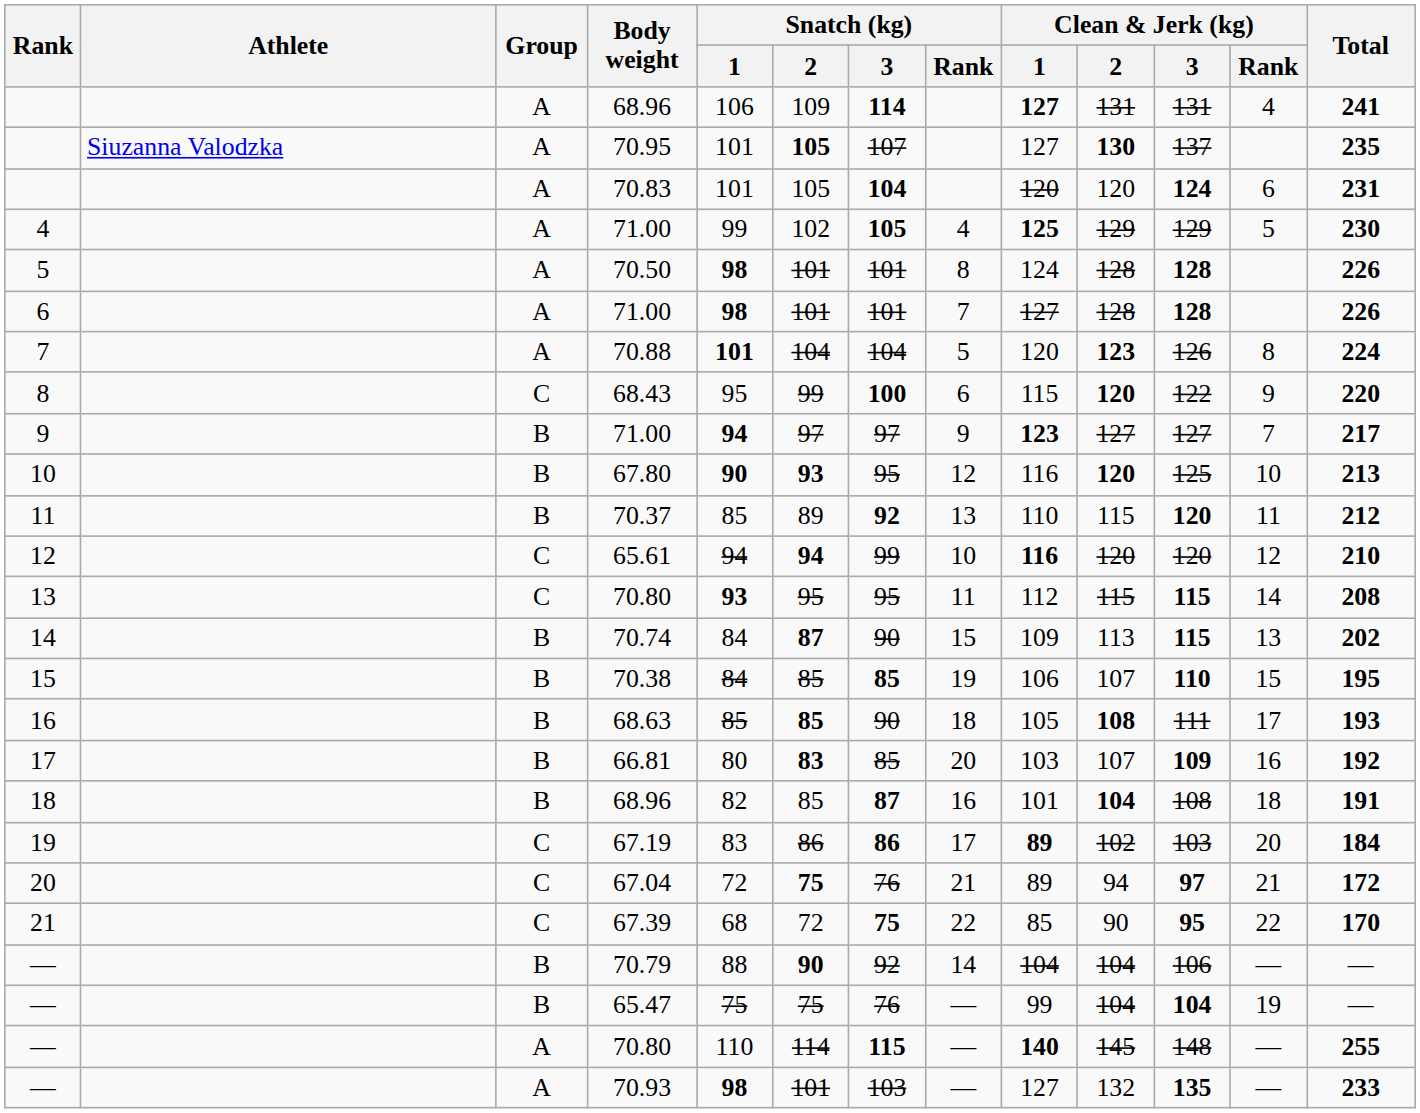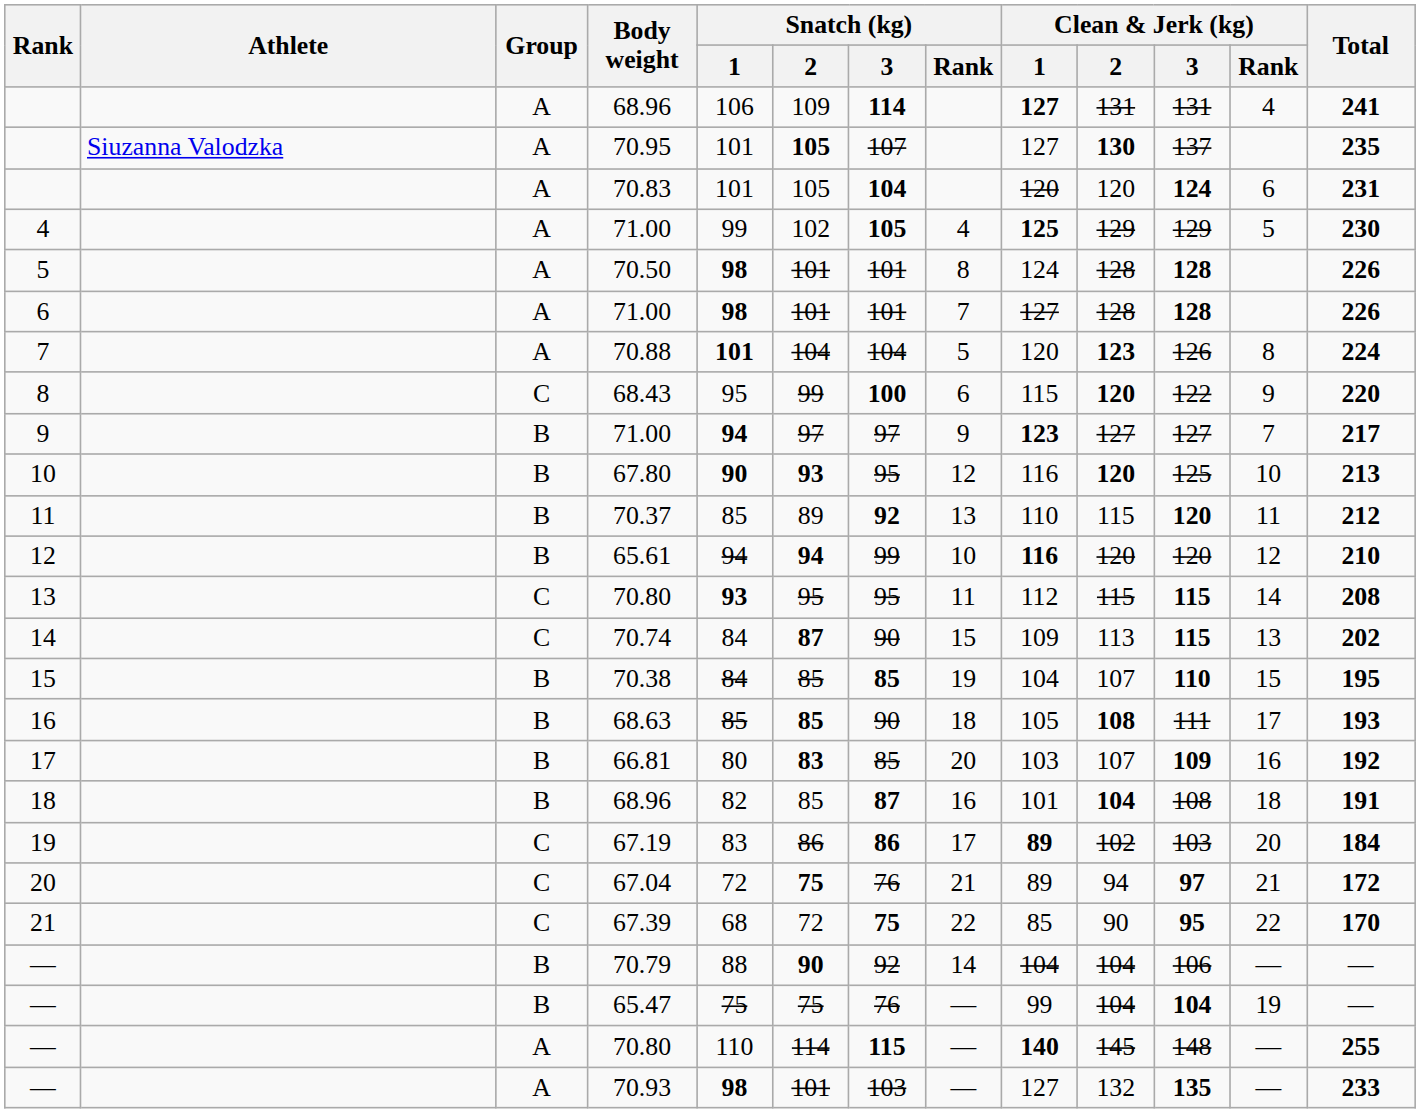 <table class = "wikitable" style="text-align:center;">
 <tr>
 <th rowspan=2 width=40>Rank</th>
 <th rowspan=2 width=250>Athlete</th>
 <th rowspan=2 width=50>Group</th>
 <th rowspan=2 width=60>Body weight</th>
 <th colspan=4>Snatch (kg)</th>
 <th colspan=4>Clean & Jerk (kg)</th>
 <th rowspan=2 width=60>Total</th>
 </tr>
 <tr>
 <th width=40>1</th>
 <th width=40>2</th>
 <th width=40>3</th>
 <th width=40>Rank</th>
 <th width=40>1</th>
 <th width=40>2</th>
 <th width=40>3</th>
 <th width=40>Rank</th>
 </tr>
 <tr>
 <td></td>
 <td align=left></td>
 <td>A</td>
 <td>68.96</td>
 <td>106</td>
 <td>109</td>
 <td><strong>114</strong></td>
 <td></td>
 <td><strong>127</strong></td>
 <td><s>131</s></td>
 <td><s>131</s></td>
 <td>4</td>
 <td><strong>241</strong></td>
 </tr>
 <tr>
 <td></td>
 <td align=left> <a href='#'>Siuzanna Valodzka</a> </td>
 <td>A</td>
 <td>70.95</td>
 <td>101</td>
 <td><strong>105</strong></td>
 <td><s>107</s></td>
 <td></td>
 <td>127</td>
 <td><strong>130</strong></td>
 <td><s>137</s></td>
 <td></td>
 <td><strong>235</strong></td>
 </tr>
 <tr>
 <td></td>
 <td align=left></td>
 <td>A</td>
 <td>70.83</td>
 <td>101</td>
 <td>105</td>
 <td><strong>104</strong></td>
 <td></td>
 <td><s>120</s></td>
 <td>120</td>
 <td><strong>124</strong></td>
 <td>6</td>
 <td><strong>231</strong></td>
 </tr>
 <tr>
 <td>4</td>
 <td align=left></td>
 <td>A</td>
 <td>71.00</td>
 <td>99</td>
 <td>102</td>
 <td><strong>105</strong></td>
 <td>4</td>
 <td><strong>125</strong></td>
 <td><s>129</s></td>
 <td><s>129</s></td>
 <td>5</td>
 <td><strong>230</strong></td>
 </tr>
 <tr>
 <td>5</td>
 <td align=left></td>
 <td>A</td>
 <td>70.50</td>
 <td><strong>98</strong></td>
 <td><s>101</s></td>
 <td><s>101</s></td>
 <td>8</td>
 <td>124</td>
 <td><s>128</s></td>
 <td><strong>128</strong></td>
 <td></td>
 <td><strong>226</strong></td>
 </tr>
 <tr>
 <td>6</td>
 <td align=left></td>
 <td>A</td>
 <td>71.00</td>
 <td><strong>98</strong></td>
 <td><s>101</s></td>
 <td><s>101</s></td>
 <td>7</td>
 <td><s>127</s></td>
 <td><s>128</s></td>
 <td><strong>128</strong></td>
 <td></td>
 <td><strong>226</strong></td>
 </tr>
 <tr>
 <td>7</td>
 <td align=left></td>
 <td>A</td>
 <td>70.88</td>
 <td><strong>101</strong></td>
 <td><s>104</s></td>
 <td><s>104</s></td>
 <td>5</td>
 <td>120</td>
 <td><strong>123</strong></td>
 <td><s>126</s></td>
 <td>8</td>
 <td><strong>224</strong></td>
 </tr>
 <tr>
 <td>8</td>
 <td align=left></td>
 <td>C</td>
 <td>68.43</td>
 <td>95</td>
 <td><s>99</s></td>
 <td><strong>100</strong></td>
 <td>6</td>
 <td>115</td>
 <td><strong>120</strong></td>
 <td><s>122</s></td>
 <td>9</td>
 <td><strong>220</strong></td>
 </tr>
 <tr>
 <td>9</td>
 <td align=left></td>
 <td>B</td>
 <td>71.00</td>
 <td><strong>94</strong></td>
 <td><s>97</s></td>
 <td><s>97</s></td>
 <td>9</td>
 <td><strong>123</strong></td>
 <td><s>127</s></td>
 <td><s>127</s></td>
 <td>7</td>
 <td><strong>217</strong></td>
 </tr>
 <tr>
 <td>10</td>
 <td align=left></td>
 <td>B</td>
 <td>67.80</td>
 <td><strong>90</strong></td>
 <td><strong>93</strong></td>
 <td><s>95</s></td>
 <td>12</td>
 <td>116</td>
 <td><strong>120</strong></td>
 <td><s>125</s></td>
 <td>10</td>
 <td><strong>213</strong></td>
 </tr>
 <tr>
 <td>11</td>
 <td align=left></td>
 <td>B</td>
 <td>70.37</td>
 <td>85</td>
 <td>89</td>
 <td><strong>92</strong></td>
 <td>13</td>
 <td>110</td>
 <td>115</td>
 <td><strong>120</strong></td>
 <td>11</td>
 <td><strong>212</strong></td>
 </tr>
 <tr>
 <td>12</td>
 <td align=left></td>
-<td>C</td>
+<td>B</td>
 <td>65.61</td>
 <td><s>94</s></td>
 <td><strong>94</strong></td>
 <td><s>99</s></td>
 <td>10</td>
 <td><strong>116</strong></td>
 <td><s>120</s></td>
 <td><s>120</s></td>
 <td>12</td>
 <td><strong>210</strong></td>
 </tr>
 <tr>
 <td>13</td>
 <td align=left></td>
 <td>C</td>
 <td>70.80</td>
 <td><strong>93</strong></td>
 <td><s>95</s></td>
 <td><s>95</s></td>
 <td>11</td>
 <td>112</td>
 <td><s>115</s></td>
 <td><strong>115</strong></td>
 <td>14</td>
 <td><strong>208</strong></td>
 </tr>
 <tr>
 <td>14</td>
 <td align=left></td>
-<td>B</td>
+<td>C</td>
 <td>70.74</td>
 <td>84</td>
 <td><strong>87</strong></td>
 <td><s>90</s></td>
 <td>15</td>
 <td>109</td>
 <td>113</td>
 <td><strong>115</strong></td>
 <td>13</td>
 <td><strong>202</strong></td>
 </tr>
 <tr>
 <td>15</td>
 <td align=left></td>
 <td>B</td>
 <td>70.38</td>
 <td><s>84</s></td>
 <td><s>85</s></td>
 <td><strong>85</strong></td>
 <td>19</td>
-<td>106</td>
+<td>104</td>
 <td>107</td>
 <td><strong>110</strong></td>
 <td>15</td>
 <td><strong>195</strong></td>
 </tr>
 <tr>
 <td>16</td>
 <td align=left></td>
 <td>B</td>
 <td>68.63</td>
 <td><s>85</s></td>
 <td><strong>85</strong></td>
 <td><s>90</s></td>
 <td>18</td>
 <td>105</td>
 <td><strong>108</strong></td>
 <td><s>111</s></td>
 <td>17</td>
 <td><strong>193</strong></td>
 </tr>
 <tr>
 <td>17</td>
 <td align=left></td>
 <td>B</td>
 <td>66.81</td>
 <td>80</td>
 <td><strong>83</strong></td>
 <td><s>85</s></td>
 <td>20</td>
 <td>103</td>
 <td>107</td>
 <td><strong>109</strong></td>
 <td>16</td>
 <td><strong>192</strong></td>
 </tr>
 <tr>
 <td>18</td>
 <td align=left></td>
 <td>B</td>
 <td>68.96</td>
 <td>82</td>
 <td>85</td>
 <td><strong>87</strong></td>
 <td>16</td>
 <td>101</td>
 <td><strong>104</strong></td>
 <td><s>108</s></td>
 <td>18</td>
 <td><strong>191</strong></td>
 </tr>
 <tr>
 <td>19</td>
 <td align=left></td>
 <td>C</td>
 <td>67.19</td>
 <td>83</td>
 <td><s>86</s></td>
 <td><strong>86</strong></td>
 <td>17</td>
 <td><strong>89</strong></td>
 <td><s>102</s></td>
 <td><s>103</s></td>
 <td>20</td>
 <td><strong>184</strong></td>
 </tr>
 <tr>
 <td>20</td>
 <td align=left></td>
 <td>C</td>
 <td>67.04</td>
 <td>72</td>
 <td><strong>75</strong></td>
 <td><s>76</s></td>
 <td>21</td>
 <td>89</td>
 <td>94</td>
 <td><strong>97</strong></td>
 <td>21</td>
 <td><strong>172</strong></td>
 </tr>
 <tr>
 <td>21</td>
 <td align=left></td>
 <td>C</td>
 <td>67.39</td>
 <td>68</td>
 <td>72</td>
 <td><strong>75</strong></td>
 <td>22</td>
 <td>85</td>
 <td>90</td>
 <td><strong>95</strong></td>
 <td>22</td>
 <td><strong>170</strong></td>
 </tr>
 <tr>
 <td>—</td>
 <td align=left></td>
 <td>B</td>
 <td>70.79</td>
 <td>88</td>
 <td><strong>90</strong></td>
 <td><s>92</s></td>
 <td>14</td>
 <td><s>104</s></td>
 <td><s>104</s></td>
 <td><s>106</s></td>
 <td>—</td>
 <td>—</td>
 </tr>
 <tr>
 <td>—</td>
 <td align=left></td>
 <td>B</td>
 <td>65.47</td>
 <td><s>75</s></td>
 <td><s>75</s></td>
 <td><s>76</s></td>
 <td>—</td>
 <td>99</td>
 <td><s>104</s></td>
 <td><strong>104</strong></td>
 <td>19</td>
 <td>—</td>
 </tr>
 <tr>
 <td>—</td>
 <td align=left></td>
 <td>A</td>
 <td>70.80</td>
 <td>110</td>
 <td><s>114</s></td>
 <td><strong>115</strong></td>
 <td>—</td>
 <td><strong>140</strong></td>
 <td><s>145</s></td>
 <td><s>148</s></td>
 <td>—</td>
 <td><strong>255</strong></td>
 </tr>
 <tr>
 <td>—</td>
 <td align=left></td>
 <td>A</td>
 <td>70.93</td>
 <td><strong>98</strong></td>
 <td><s>101</s></td>
 <td><s>103</s></td>
 <td>—</td>
 <td>127</td>
 <td>132</td>
 <td><strong>135</strong></td>
 <td>—</td>
 <td><strong>233</strong></td>
 </tr>
 </table>
